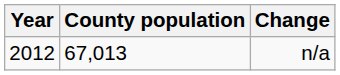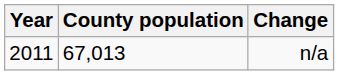 <table class="wikitable">
 <tr>
 <th>Year</th>
 <th>County population</th>
 <th>Change</th>
 </tr>
 <tr>
-<td>2012</td>
+<td>2011</td>
 <td>67,013</td>
 <td align="right">n/a</td>
 </tr>
 </table>
